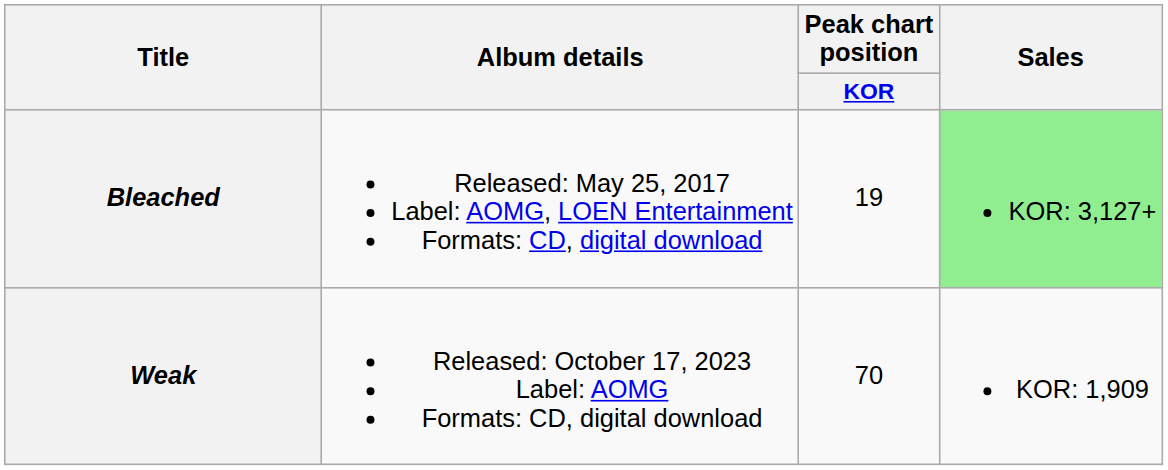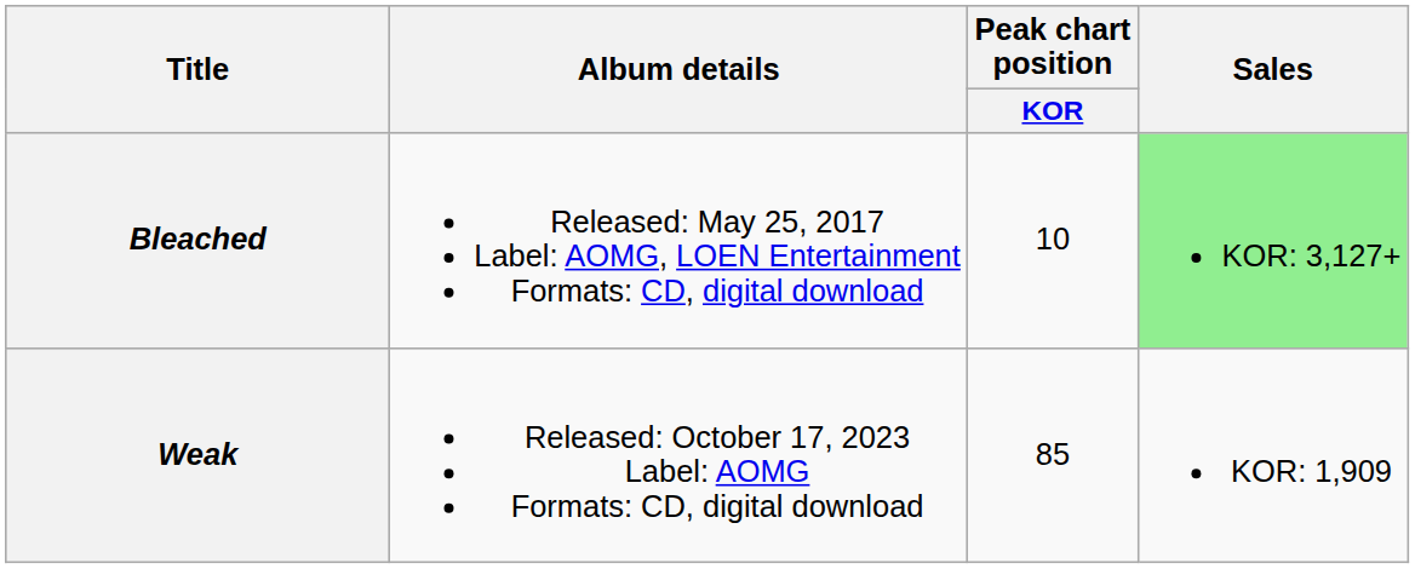 <table class="wikitable plainrowheaders" style="text-align:center;">
 <tr>
 <th rowspan="2" style="width:12em;">Title</th>
 <th rowspan="2">Album details</th>
 <th>Peak chart<br>position</th>
 <th rowspan="2">Sales</th>
 </tr>
 <tr>
 <th scope="col" style="font-size:90%;"><a href='#'>KOR</a><br></th>
 </tr>
 <tr>
 <th scope=row><em>Bleached</em></th>
 <td><br><ul><li>Released: May 25, 2017</li><li>Label: <a href='#'>AOMG</a>, <a href='#'>LOEN Entertainment</a></li><li>Formats: <a href='#'>CD</a>, <a href='#'>digital download</a></li></ul></td>
-<td>19</td>
+<td>10</td>
 <td style="background: lightgreen;"><br><ul><li>KOR: 3,127+</li></ul></td>
 </tr>
 <tr>
 <th scope=row><em>Weak</em></th>
 <td><br><ul><li>Released: October 17, 2023</li><li>Label: <a href='#'>AOMG</a></li><li>Formats: CD, digital download</li></ul></td>
-<td>70</td>
+<td>85</td>
 <td><br><ul><li>KOR: 1,909</li></ul></td>
 </tr>
 </table>
